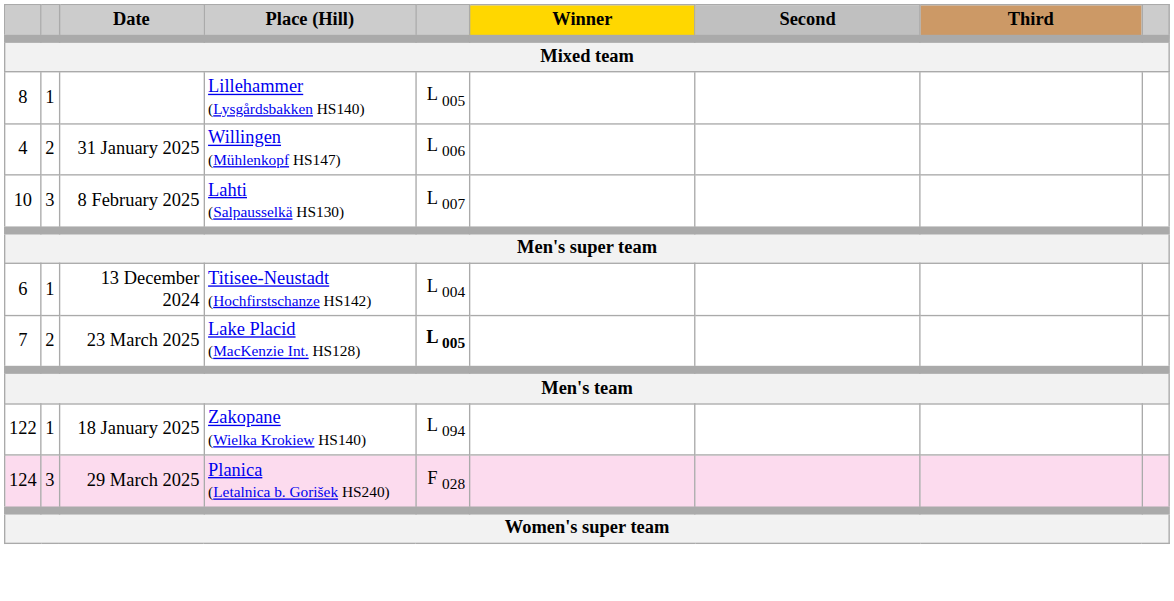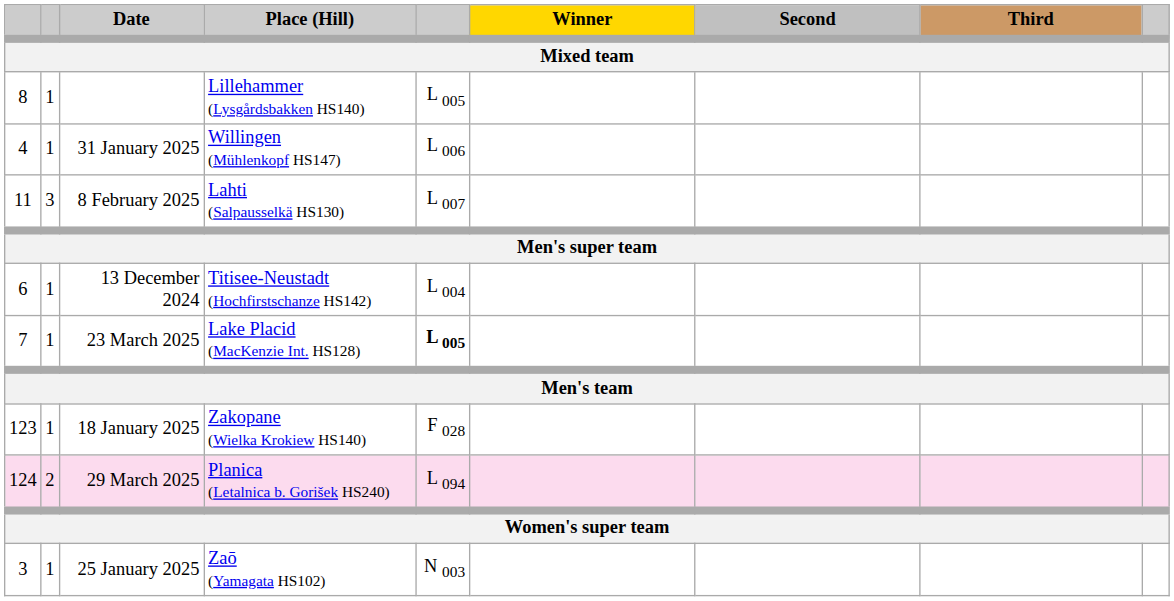 <table class="wikitable plainrowheaders" style="background:#fff; font-size:86%; line-height:16px; border:grey solid 1px; border-collapse:collapse;">
 <tr>
 <th scope="col" style="background:#ccc; width=30 px;"></th>
 <th scope="col" style="background:#ccc; width=30 px;"></th>
 <th scope="col" style="background:#ccc; width:120px;">Date</th>
 <th scope="col" style="background:#ccc; width:180px;">Place (Hill)</th>
 <th scope="col" style="background:#ccc; width:40px;"></th>
 <th scope="col" style="background:gold; width:210px;">Winner</th>
 <th scope="col" style="background:silver; width:210px;">Second</th>
 <th scope="col" style="background:#c96; width:210px;">Third</th>
 <th scope="col" style="background:#ccc; width:20px;"></th>
 </tr>
 <tr style="background:#EEEEEE;">
 <th scope="col" colspan=9 width=40px style="border-top-width:6px"><strong>Mixed team</strong></th>
 </tr>
 <tr>
 <td align="center">8</td>
 <td align="center">1</td>
 <td align="right"></td>
 <td> <a href='#'>Lillehammer</a><br><small>(<a href='#'>Lysgårdsbakken</a> HS140)</small></td>
 <td align="right">L <sub>005</sub></td>
 <td></td>
 <td></td>
 <td></td>
 <td></td>
 </tr>
 <tr>
 <td align="center">4</td>
-<td align="center">2</td>
+<td align="center">1</td>
 <td align="right">31 January 2025</td>
 <td> <a href='#'>Willingen</a><br><small>(<a href='#'>Mühlenkopf</a> HS147)</small></td>
 <td align="right">L <sub>006</sub></td>
 <td></td>
 <td></td>
 <td></td>
 <td></td>
 </tr>
 <tr>
-<td align="center">10</td>
+<td align="center">11</td>
 <td align="center">3</td>
 <td align="right">8 February 2025</td>
 <td> <a href='#'>Lahti</a><br><small>(<a href='#'>Salpausselkä</a> HS130)</small></td>
 <td align="right">L <sub>007</sub></td>
 <td></td>
 <td></td>
 <td></td>
 <td></td>
 </tr>
 <tr style="background:#EEEEEE;">
 <th scope="col" colspan=9 width=40px style="border-top-width:6px"><strong>Men's super team</strong></th>
 </tr>
 <tr>
 <td align="center">6</td>
 <td align="center">1</td>
 <td align="right">13 December 2024</td>
 <td> <a href='#'>Titisee-Neustadt</a><br><small>(<a href='#'>Hochfirstschanze</a> HS142)</small></td>
 <td align="right">L <sub>004</sub></td>
 <td></td>
 <td></td>
 <td></td>
 <td></td>
 </tr>
 <tr>
 <td align="center">7</td>
-<td align="center">2</td>
+<td align="center">1</td>
 <td align="right">23 March 2025</td>
 <td> <a href='#'>Lake Placid</a><br><small>(<a href='#'>MacKenzie Int.</a> HS128)</small></td>
 <td align="right"><strong>L <sub>005</sub></strong></td>
 <td></td>
 <td></td>
 <td></td>
 <td></td>
 </tr>
 <tr style="background:#EEEEEE;">
 <th scope="col" colspan=9 width=40px style="border-top-width:6px"><strong>Men's team</strong></th>
 </tr>
 <tr>
-<td align="center">122</td>
+<td align="center">123</td>
 <td align="center">1</td>
 <td align="right">18 January 2025</td>
 <td> <a href='#'>Zakopane</a><br><small>(<a href='#'>Wielka Krokiew</a> HS140)</small></td>
-<td align="right">L <sub>094</sub></td>
+<td align="right">F <sub>028</sub></td>
 <td></td>
 <td></td>
 <td></td>
 <td></td>
 </tr>
 <tr bgcolor="#fcdbee">
 <td align="center">124</td>
-<td align="center">3</td>
+<td align="center">2</td>
 <td align="right">29 March 2025</td>
 <td> <a href='#'>Planica</a><br><small>(<a href='#'>Letalnica b. Gorišek</a> HS240)</small></td>
-<td align="right">F <sub>028</sub></td>
+<td align="right">L <sub>094</sub></td>
 <td></td>
 <td></td>
 <td></td>
 <td></td>
 </tr>
 <tr style="background:#EEEEEE;">
 <th scope="col" colspan=9 width=40px style="border-top-width:6px"><strong>Women's super team</strong></th>
 </tr>
+<tr>
+<td align="center">3</td>
+<td align="center">1</td>
+<td align="right">25 January 2025</td>
+<td> <a href='#'>Zaō</a><br><small>(<a href='#'>Yamagata</a> HS102)</small></td>
+<td align=right>N <sub>003</sub></td>
+<td></td>
+<td></td>
+<td></td>
+<td></td>
+</tr>
 </table>
